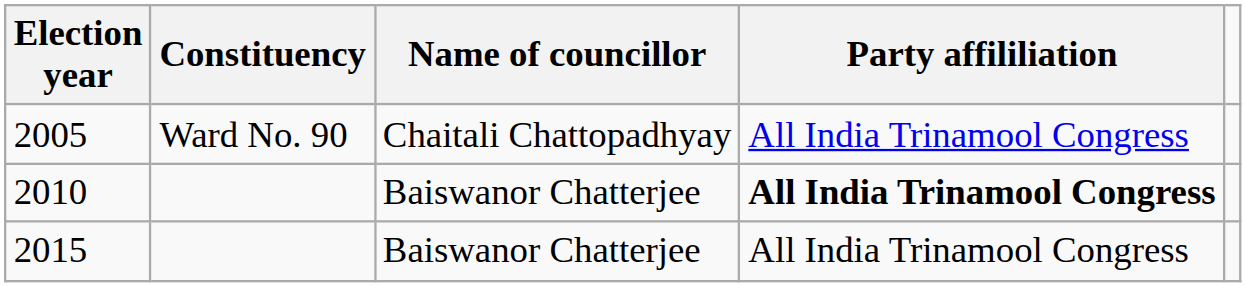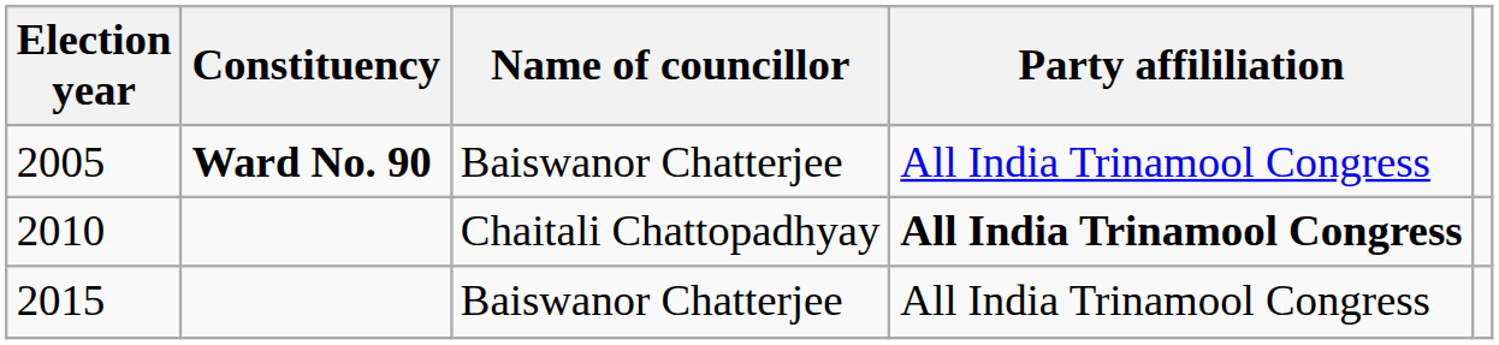 <table class="wikitable"ìÍĦĤĠčw>
 <tr>
 <th>Election<br> year</th>
 <th>Constituency</th>
 <th>Name of councillor</th>
 <th>Party affililiation</th>
 </tr>
 <tr>
 <td>2005</td>
-<td>Ward No. 90</td>
-<td>Chaitali Chattopadhyay</td>
+<td><strong>Ward No. 90</strong></td>
+<td>Baiswanor Chatterjee</td>
 <td><a href='#'>All India Trinamool Congress</a></td>
 <td></td>
 </tr>
 <tr>
 <td>2010</td>
 <td></td>
-<td>Baiswanor Chatterjee</td>
+<td>Chaitali Chattopadhyay</td>
 <td><strong>All India Trinamool Congress</strong></td>
 <td></td>
 </tr>
 <tr>
 <td>2015</td>
 <td></td>
 <td>Baiswanor Chatterjee</td>
 <td>All India Trinamool Congress</td>
 <td></td>
 </tr>
 </table>
